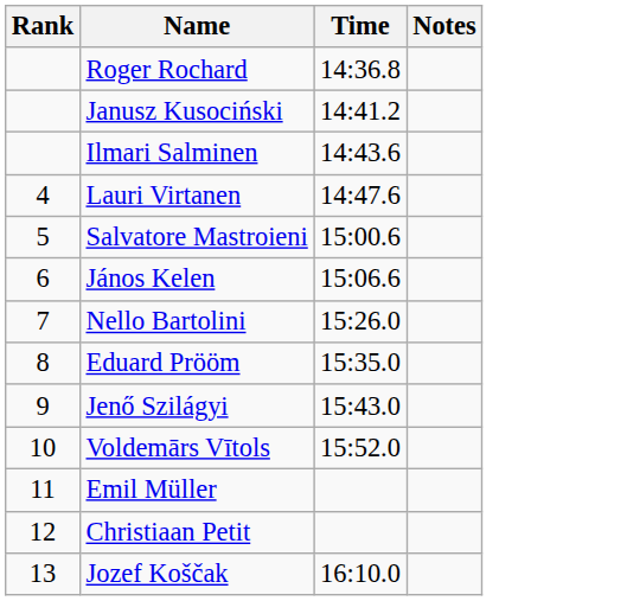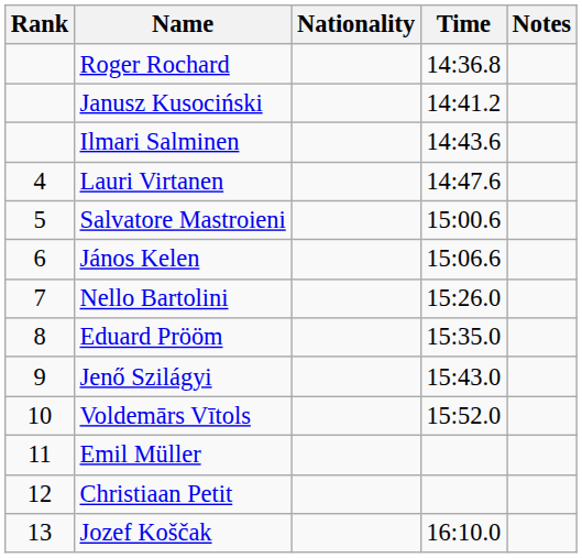 <table class="wikitable sortable" style="text-align:center">
 <tr>
 <th>Rank</th>
 <th>Name</th>
+<th>Nationality</th>
 <th>Time</th>
 <th>Notes</th>
 </tr>
 <tr>
 <td></td>
 <td align=left><a href='#'>Roger Rochard</a></td>
+<td align=left></td>
 <td>14:36.8</td>
 <td></td>
 </tr>
 <tr>
 <td></td>
 <td align=left><a href='#'>Janusz Kusociński</a></td>
+<td align=left></td>
 <td>14:41.2</td>
 <td></td>
 </tr>
 <tr>
 <td></td>
 <td align=left><a href='#'>Ilmari Salminen</a></td>
+<td align=left></td>
 <td>14:43.6</td>
 <td></td>
 </tr>
 <tr>
 <td>4</td>
 <td align=left><a href='#'>Lauri Virtanen</a></td>
+<td align=left></td>
 <td>14:47.6</td>
 <td></td>
 </tr>
 <tr>
 <td>5</td>
 <td align=left><a href='#'>Salvatore Mastroieni</a></td>
+<td align=left></td>
 <td>15:00.6</td>
 <td></td>
 </tr>
 <tr>
 <td>6</td>
 <td align=left><a href='#'>János Kelen</a></td>
+<td align=left></td>
 <td>15:06.6</td>
 <td></td>
 </tr>
 <tr>
 <td>7</td>
 <td align=left><a href='#'>Nello Bartolini</a></td>
+<td align=left></td>
 <td>15:26.0</td>
 <td></td>
 </tr>
 <tr>
 <td>8</td>
 <td align=left><a href='#'>Eduard Prööm</a></td>
+<td align=left></td>
 <td>15:35.0</td>
 <td></td>
 </tr>
 <tr>
 <td>9</td>
 <td align=left><a href='#'>Jenő Szilágyi</a></td>
+<td align=left></td>
 <td>15:43.0</td>
 <td></td>
 </tr>
 <tr>
 <td>10</td>
 <td align=left><a href='#'>Voldemārs Vītols</a></td>
+<td align=left></td>
 <td>15:52.0</td>
 <td></td>
 </tr>
 <tr>
 <td>11</td>
 <td align=left><a href='#'>Emil Müller</a></td>
+<td align=left></td>
 <td></td>
 <td></td>
 </tr>
 <tr>
 <td>12</td>
 <td align=left><a href='#'>Christiaan Petit</a></td>
+<td align=left></td>
 <td></td>
 <td></td>
 </tr>
 <tr>
 <td>13</td>
 <td align=left><a href='#'>Jozef Koščak</a></td>
+<td align=left></td>
 <td>16:10.0</td>
 <td></td>
 </tr>
 </table>
